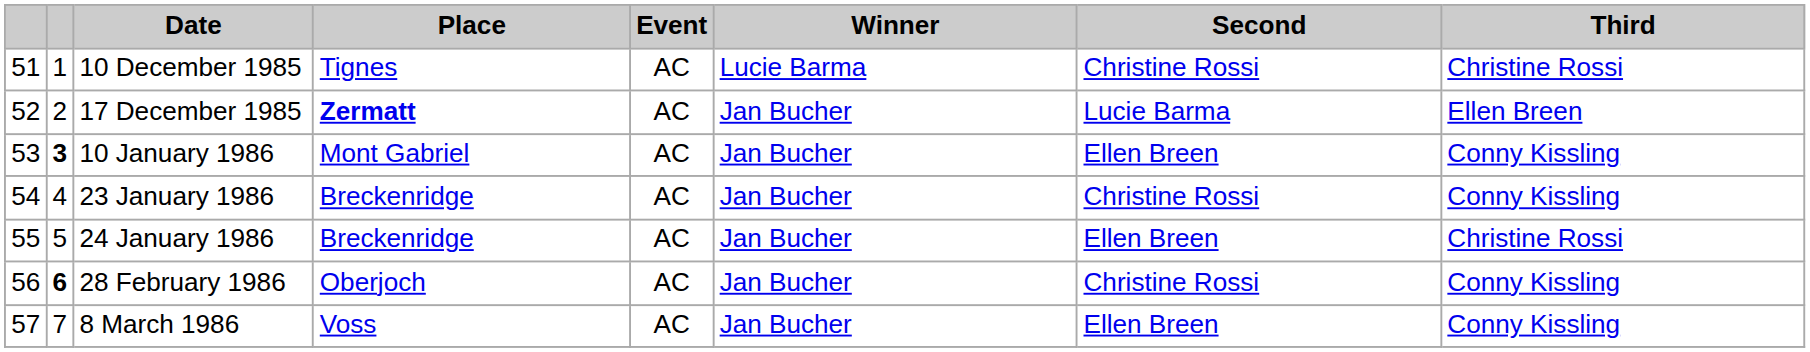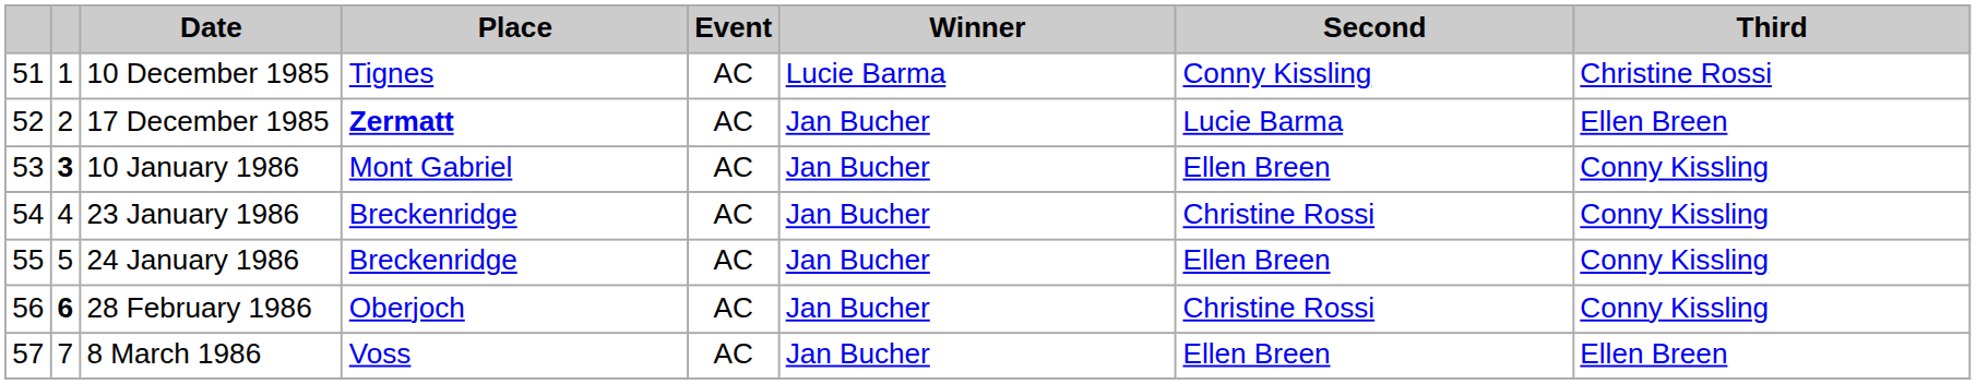 <table class="wikitable plainrowheaders" style="background:#fff; font-size:86%; line-height:16px; border:grey solid 1px; border-collapse:collapse;">
 <tr style="background:#ccc; text-align:center;">
 <th scope="col" style="background:#ccc; width=20 px;"></th>
 <th scope="col" style="background:#ccc; width=30 px;"></th>
 <th scope="col" style="background:#ccc; width:120px;">Date</th>
 <th scope="col" style="background:#ccc; width:160px;">Place</th>
 <th scope="col" style="background:#ccc; width:15px;">Event</th>
 <th scope="col" style="background:#ccc; width:185px;">Winner</th>
 <th scope="col" style="background:#ccc; width:185px;">Second</th>
 <th scope="col" style="background:#ccc; width:185px;">Third</th>
 </tr>
 <tr>
 <td align=center>51</td>
 <td align=center>1</td>
 <td>10 December 1985</td>
 <td> <a href='#'>Tignes</a></td>
 <td align=center>AC</td>
 <td> <a href='#'>Lucie Barma</a></td>
-<td> <a href='#'>Christine Rossi</a></td>
+<td> <a href='#'>Conny Kissling</a></td>
 <td> <a href='#'>Christine Rossi</a></td>
 </tr>
 <tr>
 <td align=center>52</td>
 <td align=center>2</td>
 <td>17 December 1985</td>
 <td><strong> <a href='#'>Zermatt</a></strong></td>
 <td align=center>AC</td>
 <td> <a href='#'>Jan Bucher</a></td>
 <td> <a href='#'>Lucie Barma</a></td>
 <td> <a href='#'>Ellen Breen</a></td>
 </tr>
 <tr>
 <td align=center>53</td>
 <td align=center><strong>3</strong></td>
 <td>10 January 1986</td>
 <td> <a href='#'>Mont Gabriel</a></td>
 <td align=center>AC</td>
 <td> <a href='#'>Jan Bucher</a></td>
 <td> <a href='#'>Ellen Breen</a></td>
 <td> <a href='#'>Conny Kissling</a></td>
 </tr>
 <tr>
 <td align=center>54</td>
 <td align=center>4</td>
 <td>23 January 1986</td>
 <td> <a href='#'>Breckenridge</a></td>
 <td align=center>AC</td>
 <td> <a href='#'>Jan Bucher</a></td>
 <td> <a href='#'>Christine Rossi</a></td>
 <td> <a href='#'>Conny Kissling</a></td>
 </tr>
 <tr>
 <td align=center>55</td>
 <td align=center>5</td>
 <td>24 January 1986</td>
 <td> <a href='#'>Breckenridge</a></td>
 <td align=center>AC</td>
 <td> <a href='#'>Jan Bucher</a></td>
 <td> <a href='#'>Ellen Breen</a></td>
-<td> <a href='#'>Christine Rossi</a></td>
+<td> <a href='#'>Conny Kissling</a></td>
 </tr>
 <tr>
 <td align=center>56</td>
 <td align=center><strong>6</strong></td>
 <td>28 February 1986</td>
 <td> <a href='#'>Oberjoch</a></td>
 <td align=center>AC</td>
 <td> <a href='#'>Jan Bucher</a></td>
 <td> <a href='#'>Christine Rossi</a></td>
 <td> <a href='#'>Conny Kissling</a></td>
 </tr>
 <tr>
 <td align=center>57</td>
 <td align=center>7</td>
 <td>8 March 1986</td>
 <td> <a href='#'>Voss</a></td>
 <td align=center>AC</td>
 <td> <a href='#'>Jan Bucher</a></td>
 <td> <a href='#'>Ellen Breen</a></td>
-<td> <a href='#'>Conny Kissling</a></td>
+<td> <a href='#'>Ellen Breen</a></td>
 </tr>
 </table>
